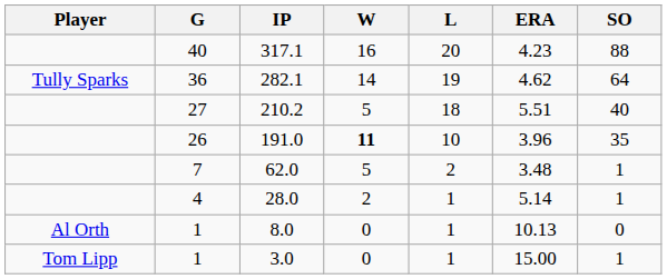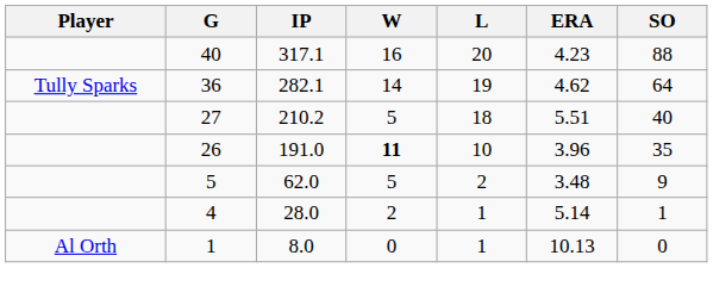 <table class="wikitable sortable">
 <tr>
 <th bgcolor="#DDDDFF" width="16%">Player</th>
 <th bgcolor="#DDDDFF" width="9%">G</th>
 <th bgcolor="#DDDDFF" width="9%">IP</th>
 <th bgcolor="#DDDDFF" width="9%">W</th>
 <th bgcolor="#DDDDFF" width="9%">L</th>
 <th bgcolor="#DDDDFF" width="9%">ERA</th>
 <th bgcolor="#DDDDFF" width="9%">SO</th>
 </tr>
 <tr align="center">
 <td></td>
 <td>40</td>
 <td>317.1</td>
 <td>16</td>
 <td>20</td>
 <td>4.23</td>
 <td>88</td>
 </tr>
 <tr align="center">
 <td><a href='#'>Tully Sparks</a></td>
 <td>36</td>
 <td>282.1</td>
 <td>14</td>
 <td>19</td>
 <td>4.62</td>
 <td>64</td>
 </tr>
 <tr align=center>
 <td></td>
 <td>27</td>
 <td>210.2</td>
 <td>5</td>
 <td>18</td>
 <td>5.51</td>
 <td>40</td>
 </tr>
 <tr align="center">
 <td></td>
 <td>26</td>
 <td>191.0</td>
 <td><strong>11</strong></td>
 <td>10</td>
 <td>3.96</td>
 <td>35</td>
 </tr>
 <tr align="center">
 <td></td>
-<td>7</td>
+<td>5</td>
 <td>62.0</td>
 <td>5</td>
 <td>2</td>
 <td>3.48</td>
-<td>1</td>
+<td>9</td>
 </tr>
 <tr align="center">
 <td></td>
 <td>4</td>
 <td>28.0</td>
 <td>2</td>
 <td>1</td>
 <td>5.14</td>
 <td>1</td>
 </tr>
 <tr align="center">
 <td><a href='#'>Al Orth</a></td>
 <td>1</td>
 <td>8.0</td>
 <td>0</td>
 <td>1</td>
 <td>10.13</td>
 <td>0</td>
 </tr>
-<tr align=center>
-<td><a href='#'>Tom Lipp</a></td>
-<td>1</td>
-<td>3.0</td>
-<td>0</td>
-<td>1</td>
-<td>15.00</td>
-<td>1</td>
-</tr>
 </table>
